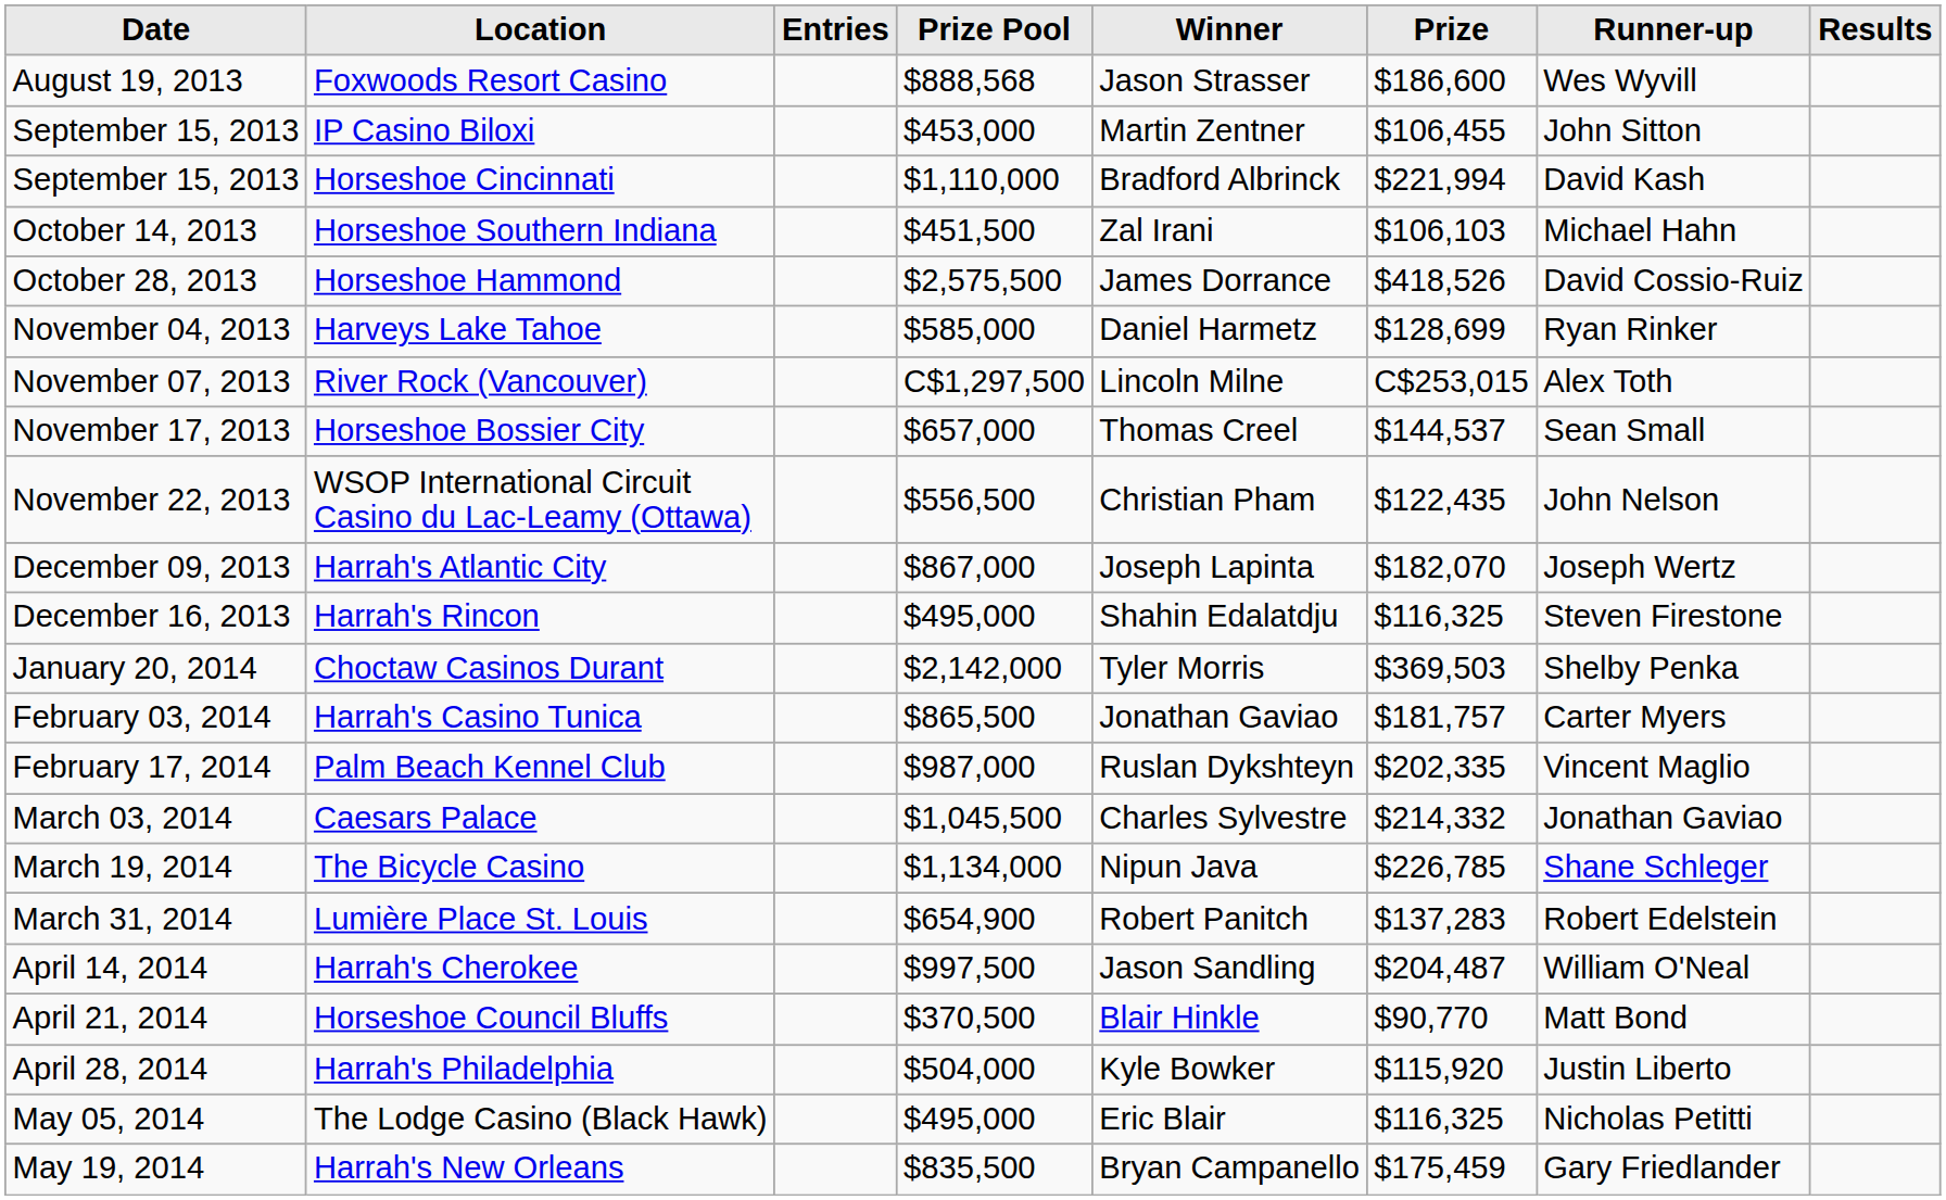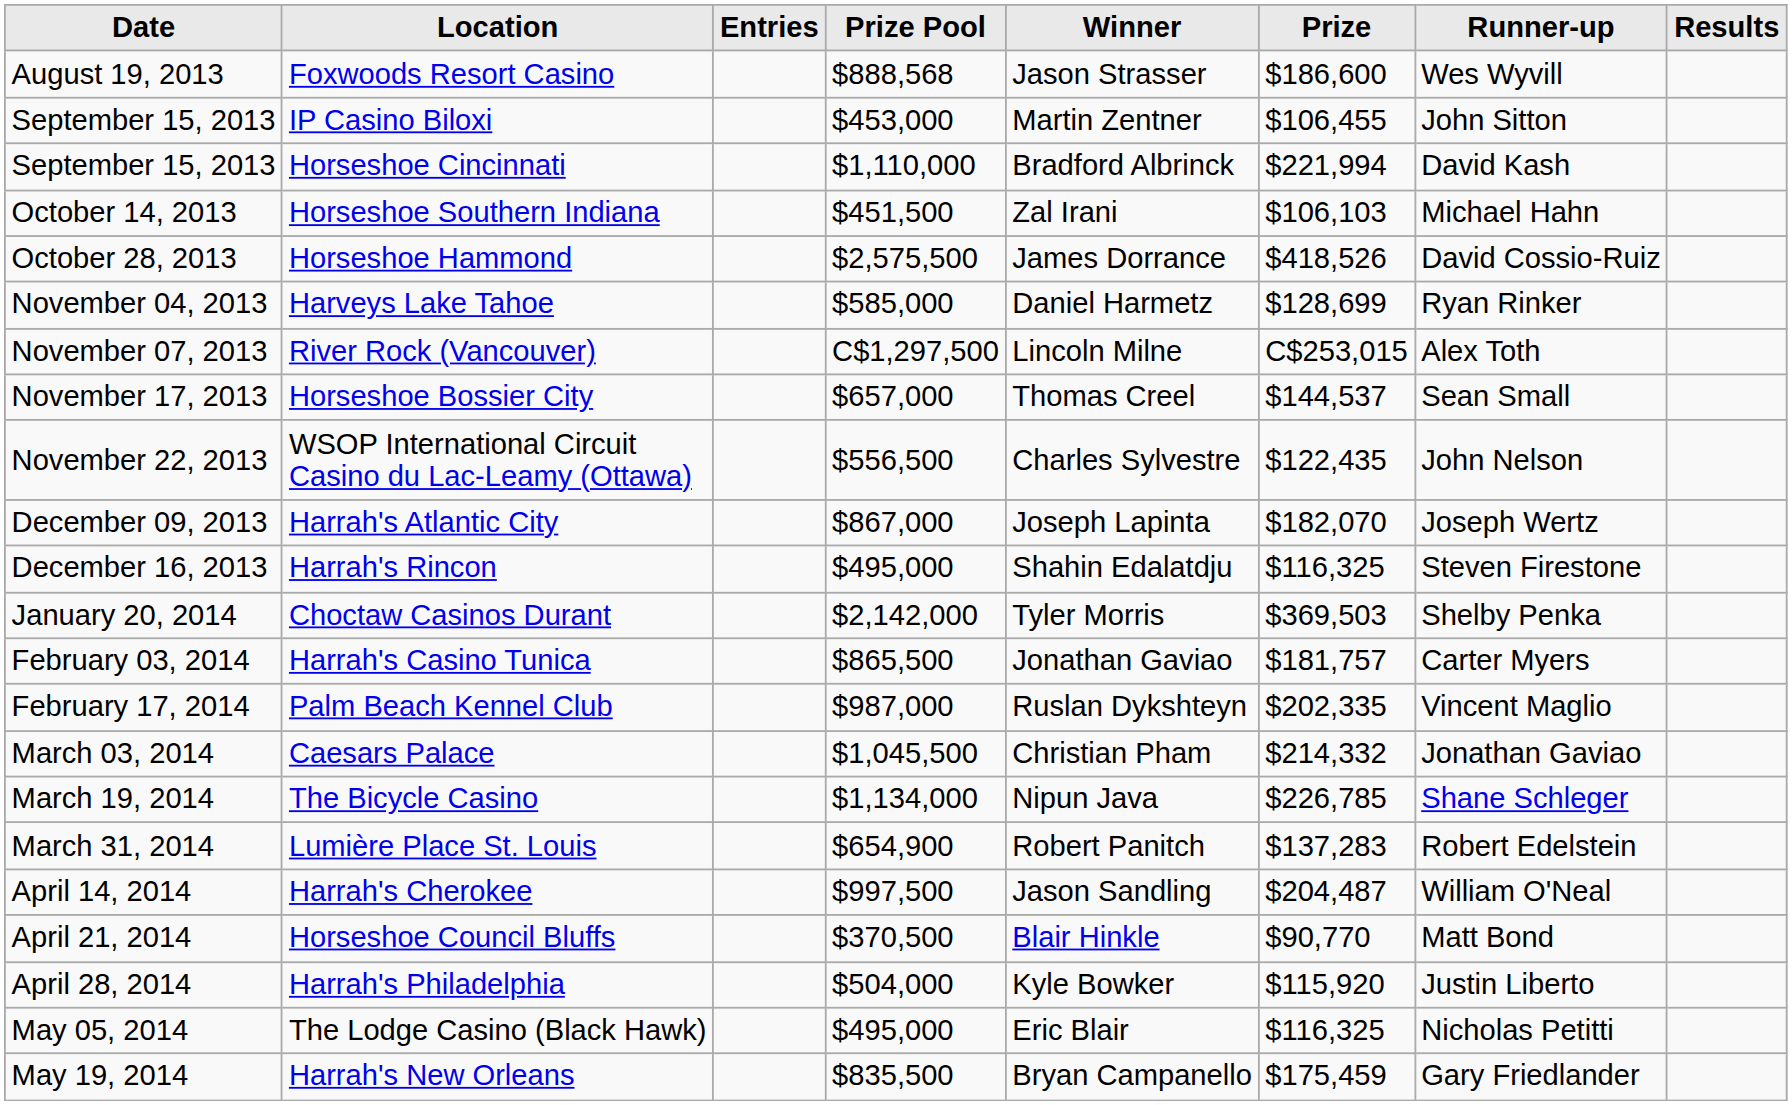 <table class="wikitable">
 <tr>
 <th style="background: #E9E9E9;">Date</th>
 <th style="background: #E9E9E9;">Location</th>
 <th style="background: #E9E9E9;">Entries</th>
 <th style="background: #E9E9E9;">Prize Pool</th>
 <th style="background: #E9E9E9;">Winner</th>
 <th style="background: #E9E9E9;">Prize</th>
 <th style="background: #E9E9E9;">Runner-up</th>
 <th style="background: #E9E9E9;">Results</th>
 </tr>
 <tr>
 <td>August 19, 2013</td>
 <td><a href='#'>Foxwoods Resort Casino</a></td>
 <td></td>
 <td>$888,568</td>
 <td> Jason Strasser</td>
 <td>$186,600</td>
 <td> Wes Wyvill</td>
 <td></td>
 </tr>
 <tr>
 <td>September 15, 2013</td>
 <td><a href='#'>IP Casino Biloxi</a></td>
 <td></td>
 <td>$453,000</td>
 <td> Martin Zentner</td>
 <td>$106,455</td>
 <td> John Sitton</td>
 <td></td>
 </tr>
 <tr>
 <td>September 15, 2013</td>
 <td><a href='#'>Horseshoe Cincinnati</a></td>
 <td></td>
 <td>$1,110,000</td>
 <td> Bradford Albrinck</td>
 <td>$221,994</td>
 <td> David Kash</td>
 <td></td>
 </tr>
 <tr>
 <td>October 14, 2013</td>
 <td><a href='#'>Horseshoe Southern Indiana</a></td>
 <td></td>
 <td>$451,500</td>
 <td> Zal Irani</td>
 <td>$106,103</td>
 <td> Michael Hahn</td>
 <td></td>
 </tr>
 <tr>
 <td>October 28, 2013</td>
 <td><a href='#'>Horseshoe Hammond</a></td>
 <td></td>
 <td>$2,575,500</td>
 <td> James Dorrance</td>
 <td>$418,526</td>
 <td> David Cossio-Ruiz</td>
 <td></td>
 </tr>
 <tr>
 <td>November 04, 2013</td>
 <td><a href='#'>Harveys Lake Tahoe</a></td>
 <td></td>
 <td>$585,000</td>
 <td> Daniel Harmetz</td>
 <td>$128,699</td>
 <td> Ryan Rinker</td>
 <td></td>
 </tr>
 <tr>
 <td>November 07, 2013</td>
 <td><a href='#'>River Rock (Vancouver)</a></td>
 <td></td>
 <td>C$1,297,500</td>
 <td> Lincoln Milne</td>
 <td>C$253,015</td>
 <td> Alex Toth</td>
 <td></td>
 </tr>
 <tr>
 <td>November 17, 2013</td>
 <td><a href='#'>Horseshoe Bossier City</a></td>
 <td></td>
 <td>$657,000</td>
 <td> Thomas Creel</td>
 <td>$144,537</td>
 <td> Sean Small</td>
 <td></td>
 </tr>
 <tr>
 <td>November 22, 2013</td>
 <td>WSOP International Circuit<br><a href='#'>Casino du Lac-Leamy (Ottawa)</a></td>
 <td></td>
 <td>$556,500</td>
-<td> Christian Pham</td>
+<td> Charles Sylvestre</td>
 <td>$122,435</td>
 <td> John Nelson</td>
 <td></td>
 </tr>
 <tr>
 <td>December 09, 2013</td>
 <td><a href='#'>Harrah's Atlantic City</a></td>
 <td></td>
 <td>$867,000</td>
 <td> Joseph Lapinta</td>
 <td>$182,070</td>
 <td> Joseph Wertz</td>
 <td></td>
 </tr>
 <tr>
 <td>December 16, 2013</td>
 <td><a href='#'>Harrah's Rincon</a></td>
 <td></td>
 <td>$495,000</td>
 <td> Shahin Edalatdju</td>
 <td>$116,325</td>
 <td> Steven Firestone</td>
 <td></td>
 </tr>
 <tr>
 <td>January 20, 2014</td>
 <td><a href='#'>Choctaw Casinos Durant</a></td>
 <td></td>
 <td>$2,142,000</td>
 <td> Tyler Morris</td>
 <td>$369,503</td>
 <td> Shelby Penka</td>
 <td></td>
 </tr>
 <tr>
 <td>February 03, 2014</td>
 <td><a href='#'>Harrah's Casino Tunica</a></td>
 <td></td>
 <td>$865,500</td>
 <td> Jonathan Gaviao</td>
 <td>$181,757</td>
 <td> Carter Myers</td>
 <td></td>
 </tr>
 <tr>
 <td>February 17, 2014</td>
 <td><a href='#'>Palm Beach Kennel Club</a></td>
 <td></td>
 <td>$987,000</td>
 <td> Ruslan Dykshteyn</td>
 <td>$202,335</td>
 <td> Vincent Maglio</td>
 <td></td>
 </tr>
 <tr>
 <td>March 03, 2014</td>
 <td><a href='#'>Caesars Palace</a></td>
 <td></td>
 <td>$1,045,500</td>
-<td> Charles Sylvestre</td>
+<td> Christian Pham</td>
 <td>$214,332</td>
 <td> Jonathan Gaviao</td>
 <td></td>
 </tr>
 <tr>
 <td>March 19, 2014</td>
 <td><a href='#'>The Bicycle Casino</a></td>
 <td></td>
 <td>$1,134,000</td>
 <td> Nipun Java</td>
 <td>$226,785</td>
 <td> <a href='#'>Shane Schleger</a></td>
 <td></td>
 </tr>
 <tr>
 <td>March 31, 2014</td>
 <td><a href='#'>Lumière Place St. Louis</a></td>
 <td></td>
 <td>$654,900</td>
 <td> Robert Panitch</td>
 <td>$137,283</td>
 <td> Robert Edelstein</td>
 <td></td>
 </tr>
 <tr>
 <td>April 14, 2014</td>
 <td><a href='#'>Harrah's Cherokee</a></td>
 <td></td>
 <td>$997,500</td>
 <td> Jason Sandling</td>
 <td>$204,487</td>
 <td> William O'Neal</td>
 <td></td>
 </tr>
 <tr>
 <td>April 21, 2014</td>
 <td><a href='#'>Horseshoe Council Bluffs</a></td>
 <td></td>
 <td>$370,500</td>
 <td> <a href='#'>Blair Hinkle</a></td>
 <td>$90,770</td>
 <td> Matt Bond</td>
 <td></td>
 </tr>
 <tr>
 <td>April 28, 2014</td>
 <td><a href='#'>Harrah's Philadelphia</a></td>
 <td></td>
 <td>$504,000</td>
 <td> Kyle Bowker</td>
 <td>$115,920</td>
 <td> Justin Liberto</td>
 <td></td>
 </tr>
 <tr>
 <td>May 05, 2014</td>
 <td>The Lodge Casino (Black Hawk)</td>
 <td></td>
 <td>$495,000</td>
 <td> Eric Blair</td>
 <td>$116,325</td>
 <td> Nicholas Petitti</td>
 <td></td>
 </tr>
 <tr>
 <td>May 19, 2014</td>
 <td><a href='#'>Harrah's New Orleans</a></td>
 <td></td>
 <td>$835,500</td>
 <td> Bryan Campanello</td>
 <td>$175,459</td>
 <td> Gary Friedlander</td>
 <td></td>
 </tr>
 </table>
